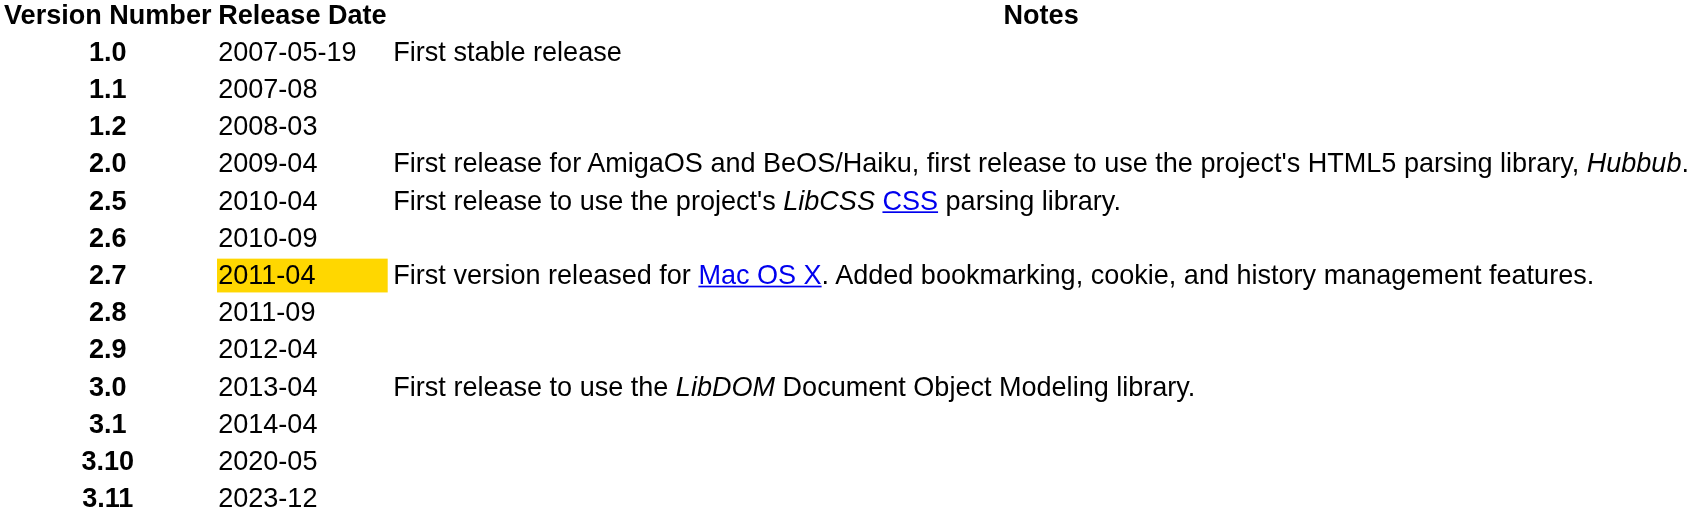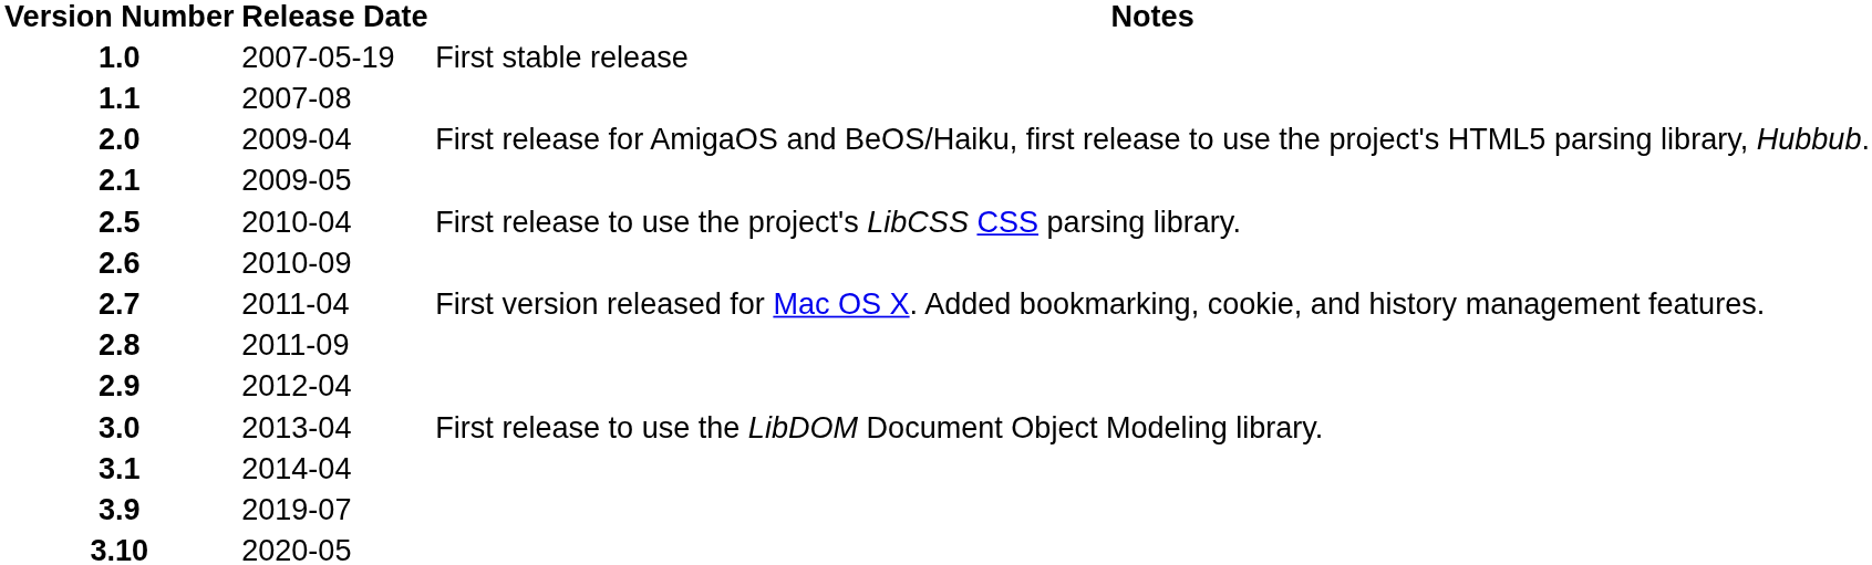 <table>
 <tr>
 <th>Version Number</th>
 <th>Release Date</th>
 <th>Notes</th>
 </tr>
 <tr>
 <th>1.0</th>
 <td>2007-05-19</td>
 <td>First stable release</td>
 </tr>
 <tr>
 <th>1.1</th>
 <td>2007-08</td>
 <td></td>
 </tr>
 <tr>
-<th>1.2</th>
-<td>2008-03</td>
-<td></td>
-</tr>
-<tr>
 <th>2.0</th>
 <td>2009-04</td>
 <td>First release for AmigaOS and BeOS/Haiku, first release to use the project's HTML5 parsing library, <em>Hubbub</em>.</td>
+</tr>
+<tr>
+<th>2.1</th>
+<td>2009-05</td>
+<td></td>
 </tr>
 <tr>
 <th>2.5</th>
 <td>2010-04</td>
 <td>First release to use the project's <em>LibCSS</em> <a href='#'>CSS</a> parsing library.</td>
 </tr>
 <tr>
 <th>2.6</th>
 <td>2010-09</td>
 <td></td>
 </tr>
 <tr>
 <th>2.7</th>
-<td style="background: gold;">2011-04</td>
+<td>2011-04</td>
 <td>First version released for <a href='#'>Mac OS X</a>. Added bookmarking, cookie, and history management features.</td>
 </tr>
 <tr>
 <th>2.8</th>
 <td>2011-09</td>
 <td></td>
 </tr>
 <tr>
 <th>2.9</th>
 <td>2012-04</td>
 <td></td>
 </tr>
 <tr>
 <th>3.0</th>
 <td>2013-04</td>
 <td>First release to use the <em>LibDOM</em> Document Object Modeling library.</td>
 </tr>
 <tr>
 <th>3.1</th>
 <td>2014-04</td>
 <td></td>
 </tr>
 <tr>
+<th>3.9</th>
+<td>2019-07</td>
+<td></td>
+</tr>
+<tr>
 <th>3.10</th>
 <td>2020-05</td>
 <td></td>
 </tr>
 <tr>
-<th>3.11</th>
-<td>2023-12</td>
-<td></td>
-</tr>
-<tr>
 </tr>
 </table>
